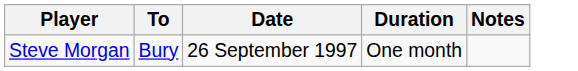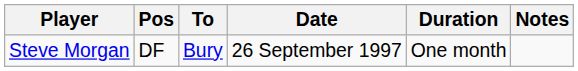 <table class="wikitable">
 <tr>
 <th>Player</th>
+<th>Pos</th>
 <th>To</th>
 <th>Date</th>
 <th>Duration</th>
 <th>Notes</th>
 </tr>
 <tr>
 <td><a href='#'>Steve Morgan</a></td>
+<td>DF</td>
 <td><a href='#'>Bury</a></td>
 <td>26 September 1997</td>
 <td>One month</td>
 <td></td>
 </tr>
 </table>
